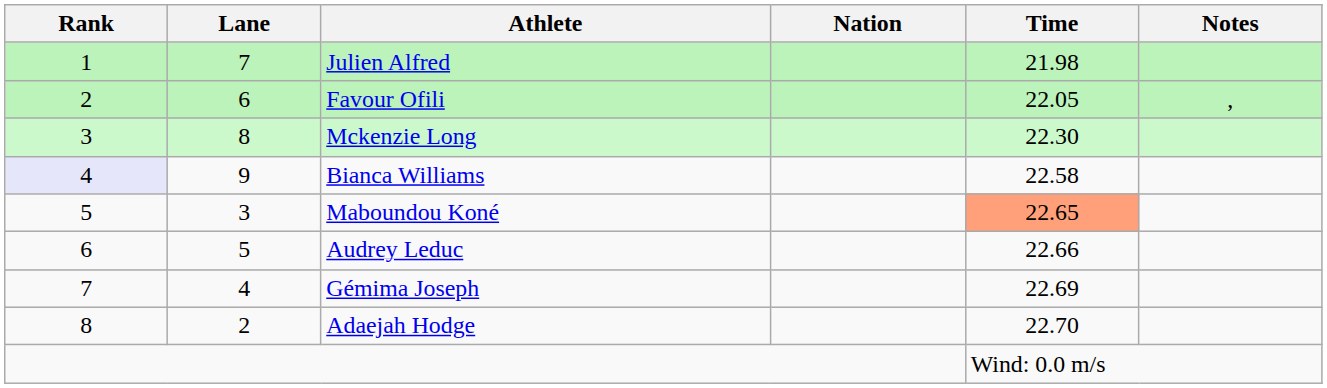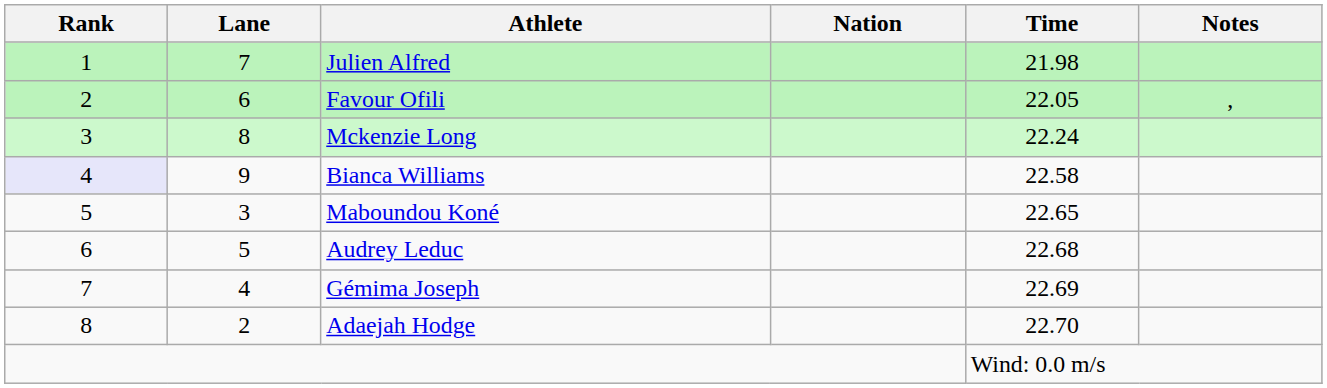 <table class="wikitable sortable" style="text-align:center;width: 70%;">
 <tr>
 <th>Rank</th>
 <th>Lane</th>
 <th>Athlete</th>
 <th>Nation</th>
 <th>Time</th>
 <th>Notes</th>
 </tr>
 <tr bgcolor=bbf3bb>
 <td>1</td>
 <td>7</td>
 <td align=left><a href='#'>Julien Alfred</a></td>
 <td align=left></td>
 <td>21.98</td>
 <td></td>
 </tr>
 <tr bgcolor=bbf3bb>
 <td>2</td>
 <td>6</td>
 <td align=left><a href='#'>Favour Ofili</a></td>
 <td align=left></td>
 <td>22.05</td>
 <td>, </td>
 </tr>
 <tr bgcolor=ccf9cc>
 <td>3</td>
 <td>8</td>
 <td align=left><a href='#'>Mckenzie Long</a></td>
 <td align=left></td>
-<td>22.30</td>
+<td>22.24</td>
 <td></td>
 </tr>
 <tr>
 <td style="background: lavender;">4</td>
 <td>9</td>
 <td align=left><a href='#'>Bianca Williams</a></td>
 <td align=left></td>
 <td>22.58</td>
 <td></td>
 </tr>
 <tr>
 <td>5</td>
 <td>3</td>
 <td align=left><a href='#'>Maboundou Koné</a></td>
 <td align=left></td>
-<td style="background: lightsalmon;">22.65</td>
+<td>22.65</td>
 <td></td>
 </tr>
 <tr>
 <td>6</td>
 <td>5</td>
 <td align=left><a href='#'>Audrey Leduc</a></td>
 <td align=left></td>
-<td>22.66</td>
+<td>22.68</td>
 <td></td>
 </tr>
 <tr>
 <td>7</td>
 <td>4</td>
 <td align=left><a href='#'>Gémima Joseph</a></td>
 <td align=left></td>
 <td>22.69</td>
 <td></td>
 </tr>
 <tr>
 <td>8</td>
 <td>2</td>
 <td align=left><a href='#'>Adaejah Hodge</a></td>
 <td align=left></td>
 <td>22.70</td>
 <td></td>
 </tr>
 <tr class="sortbottom">
 <td colspan="4"></td>
 <td colspan="2" style="text-align:left;">Wind: 0.0 m/s</td>
 </tr>
 </table>
